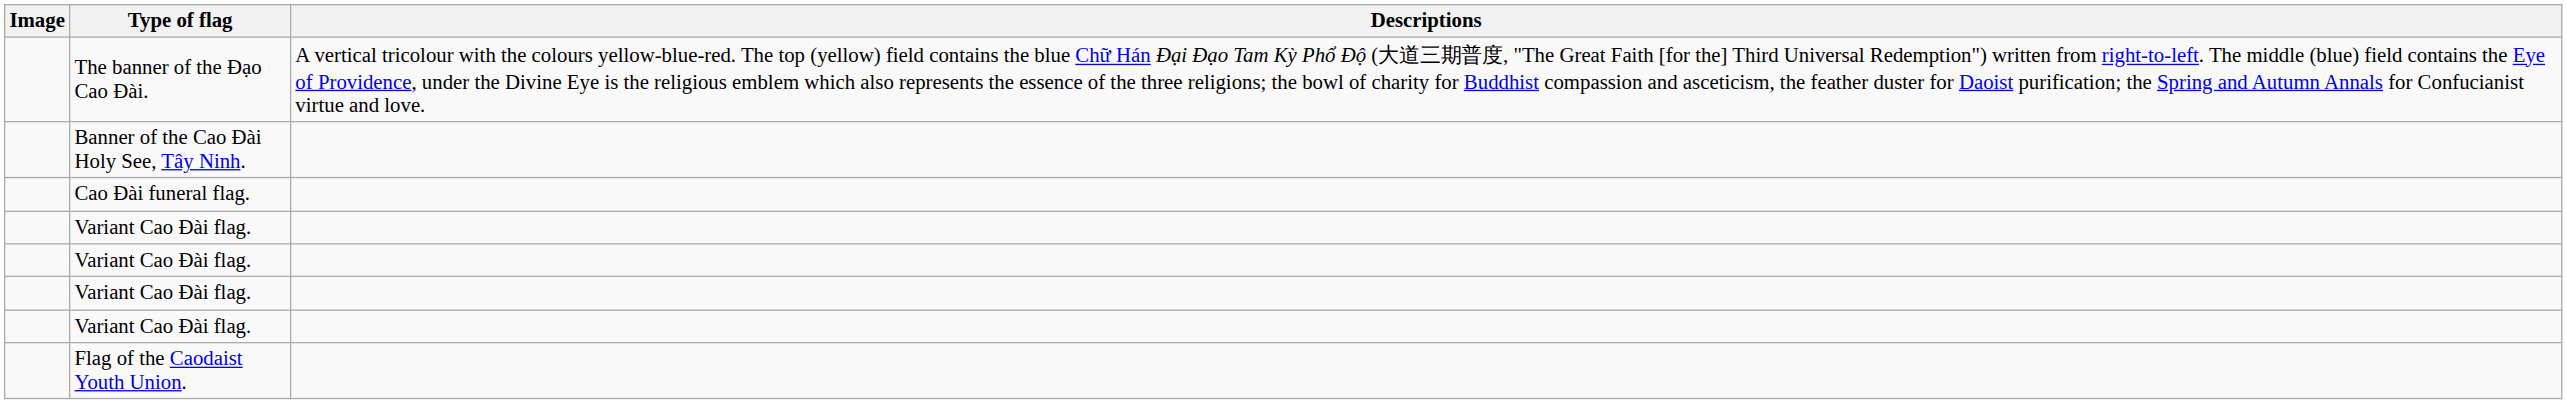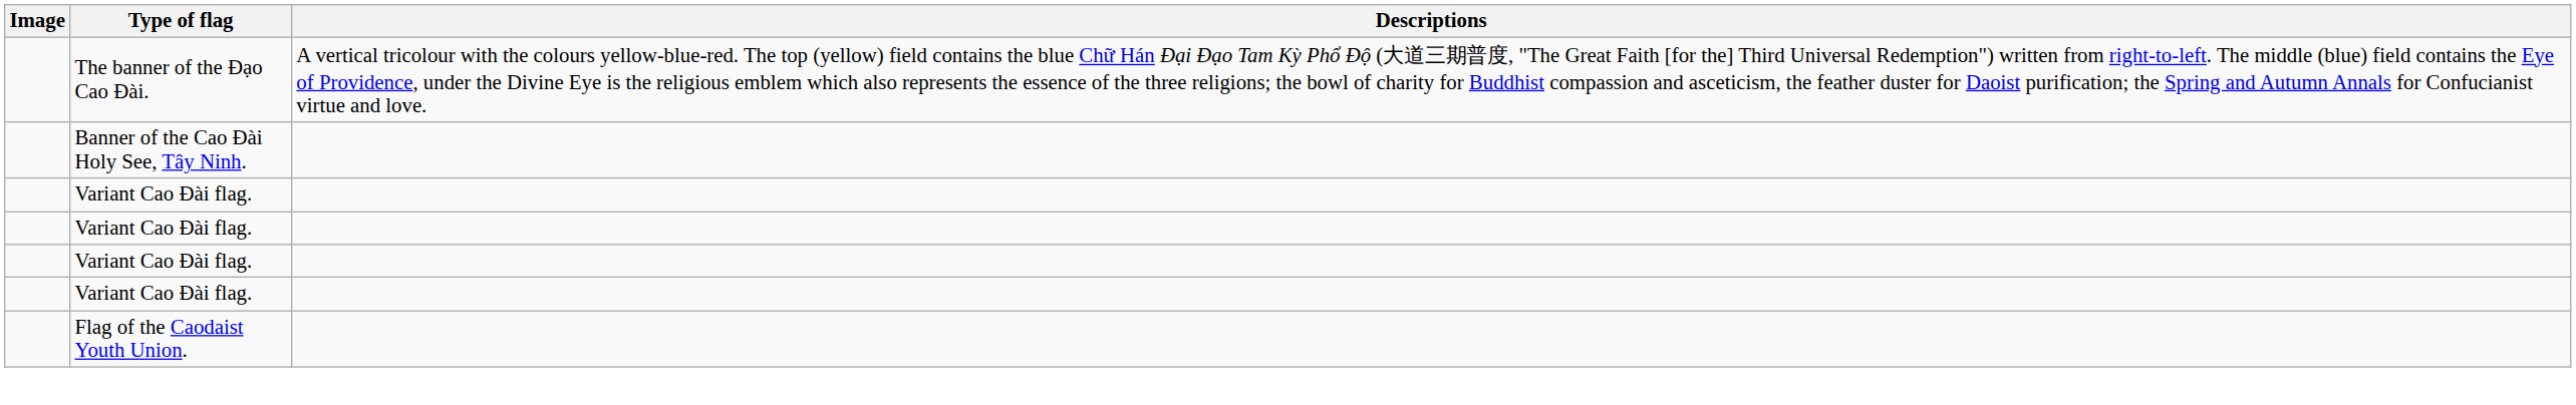 <table class="wikitable">
 <tr>
 <th>Image</th>
 <th>Type of flag</th>
 <th>Descriptions</th>
 </tr>
 <tr>
 <td></td>
 <td>The banner of the Đạo Cao Đài. </td>
 <td>A vertical tricolour with the colours yellow-blue-red. The top (yellow) field contains the blue <a href='#'>Chữ Hán</a> <em>Đại Đạo Tam Kỳ Phổ Độ</em> (大道三期普度, "The Great Faith [for the] Third Universal Redemption") written from <a href='#'>right-to-left</a>. The middle (blue) field contains the <a href='#'>Eye of Providence</a>, under the Divine Eye is the religious emblem which also represents the essence of the three religions; the bowl of charity for <a href='#'>Buddhist</a> compassion and asceticism, the feather duster for <a href='#'>Daoist</a> purification; the <a href='#'>Spring and Autumn Annals</a> for Confucianist virtue and love.</td>
 </tr>
 <tr>
 <td></td>
 <td>Banner of the Cao Đài Holy See, <a href='#'>Tây Ninh</a>. </td>
-<td></td>
-</tr>
-<tr>
-<td></td>
-<td>Cao Đài funeral flag.</td>
 <td></td>
 </tr>
 <tr>
 <td></td>
 <td>Variant Cao Đài flag.</td>
 <td></td>
 </tr>
 <tr>
 <td></td>
 <td>Variant Cao Đài flag.</td>
 <td></td>
 </tr>
 <tr>
 <td></td>
 <td>Variant Cao Đài flag.</td>
 <td></td>
 </tr>
 <tr>
 <td></td>
 <td>Variant Cao Đài flag.</td>
 <td></td>
 </tr>
 <tr>
 <td></td>
 <td>Flag of the <a href='#'>Caodaist Youth Union</a>.</td>
 <td></td>
 </tr>
 </table>
